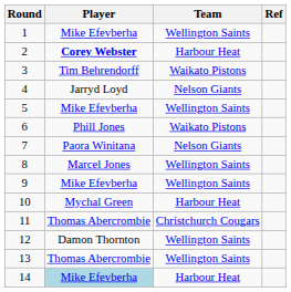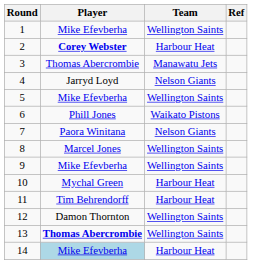 <table class="wikitable" style="text-align:center">
 <tr>
 <th>Round</th>
 <th>Player</th>
 <th>Team</th>
 <th>Ref</th>
 </tr>
 <tr>
 <td>1</td>
 <td><a href='#'>Mike Efevberha</a></td>
 <td><a href='#'>Wellington Saints</a></td>
 <td></td>
 </tr>
 <tr>
 <td>2</td>
 <td><strong><a href='#'>Corey Webster</a></strong></td>
 <td><a href='#'>Harbour Heat</a></td>
 <td></td>
 </tr>
 <tr>
 <td>3</td>
-<td><a href='#'>Tim Behrendorff</a></td>
-<td><a href='#'>Waikato Pistons</a></td>
+<td><a href='#'>Thomas Abercrombie</a></td>
+<td><a href='#'>Manawatu Jets</a></td>
 <td></td>
 </tr>
 <tr>
 <td>4</td>
 <td>Jarryd Loyd</td>
 <td><a href='#'>Nelson Giants</a></td>
 <td></td>
 </tr>
 <tr>
 <td>5</td>
 <td><a href='#'>Mike Efevberha</a></td>
 <td><a href='#'>Wellington Saints</a></td>
 <td></td>
 </tr>
 <tr>
 <td>6</td>
 <td><a href='#'>Phill Jones</a></td>
 <td><a href='#'>Waikato Pistons</a></td>
 <td></td>
 </tr>
 <tr>
 <td>7</td>
 <td><a href='#'>Paora Winitana</a></td>
 <td><a href='#'>Nelson Giants</a></td>
 <td></td>
 </tr>
 <tr>
 <td>8</td>
 <td><a href='#'>Marcel Jones</a></td>
 <td><a href='#'>Wellington Saints</a></td>
 <td></td>
 </tr>
 <tr>
 <td>9</td>
 <td><a href='#'>Mike Efevberha</a></td>
 <td><a href='#'>Wellington Saints</a></td>
 <td></td>
 </tr>
 <tr>
 <td>10</td>
 <td><a href='#'>Mychal Green</a></td>
 <td><a href='#'>Harbour Heat</a></td>
 <td></td>
 </tr>
 <tr>
 <td>11</td>
-<td><a href='#'>Thomas Abercrombie</a></td>
-<td><a href='#'>Christchurch Cougars</a></td>
+<td><a href='#'>Tim Behrendorff</a></td>
+<td><a href='#'>Harbour Heat</a></td>
 <td></td>
 </tr>
 <tr>
 <td>12</td>
 <td>Damon Thornton</td>
 <td><a href='#'>Wellington Saints</a></td>
 <td></td>
 </tr>
 <tr>
 <td>13</td>
-<td><a href='#'>Thomas Abercrombie</a></td>
+<td><strong><a href='#'>Thomas Abercrombie</a></strong></td>
 <td><a href='#'>Wellington Saints</a></td>
 <td></td>
 </tr>
 <tr>
 <td>14</td>
 <td style="background: lightblue;"><a href='#'>Mike Efevberha</a></td>
 <td><a href='#'>Harbour Heat</a></td>
 <td></td>
 </tr>
 </table>
